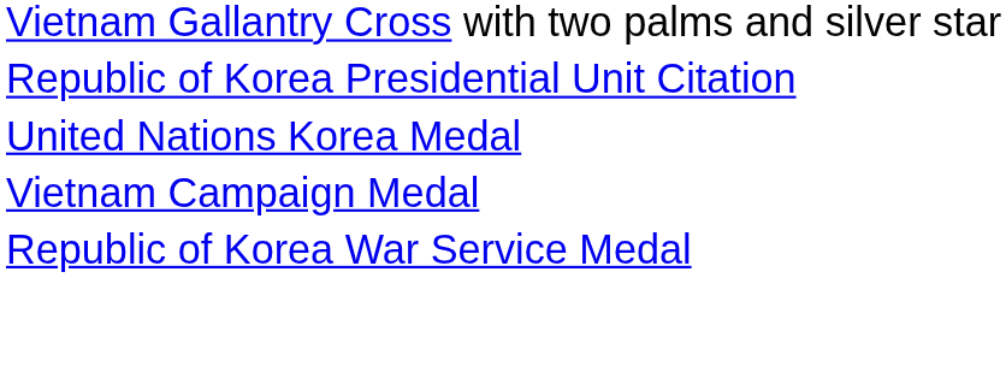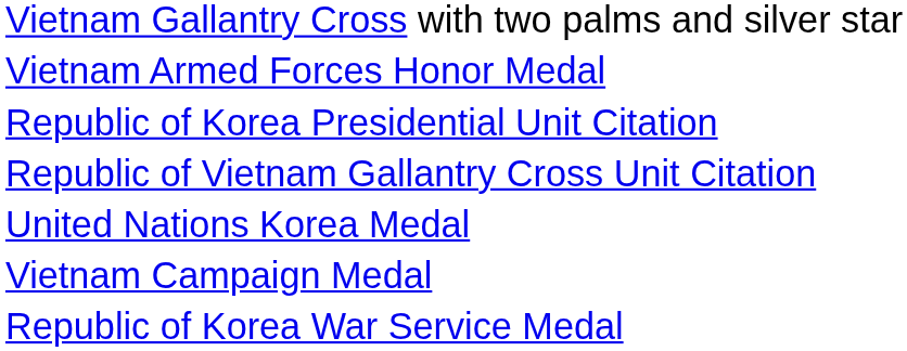 <table>
 <tr>
 <td></td>
 <td><a href='#'>Vietnam Gallantry Cross</a> with two palms and silver star</td>
 </tr>
 <tr>
 <td></td>
+<td><a href='#'>Vietnam Armed Forces Honor Medal</a></td>
+</tr>
+<tr>
+<td></td>
 <td><a href='#'>Republic of Korea Presidential Unit Citation</a></td>
+</tr>
+<tr>
+<td></td>
+<td><a href='#'>Republic of Vietnam Gallantry Cross Unit Citation</a></td>
 </tr>
 <tr>
 <td></td>
 <td><a href='#'>United Nations Korea Medal</a></td>
 </tr>
 <tr>
 <td></td>
 <td><a href='#'>Vietnam Campaign Medal</a></td>
 </tr>
 <tr>
 <td></td>
 <td><a href='#'>Republic of Korea War Service Medal</a></td>
 </tr>
 </table>
